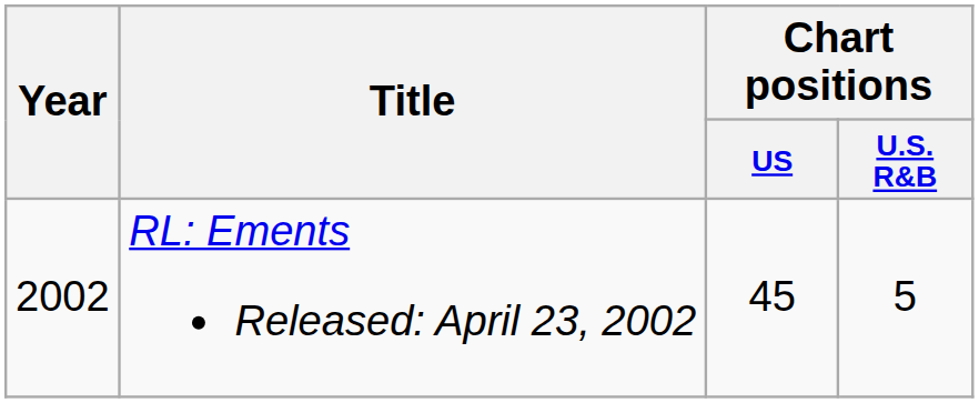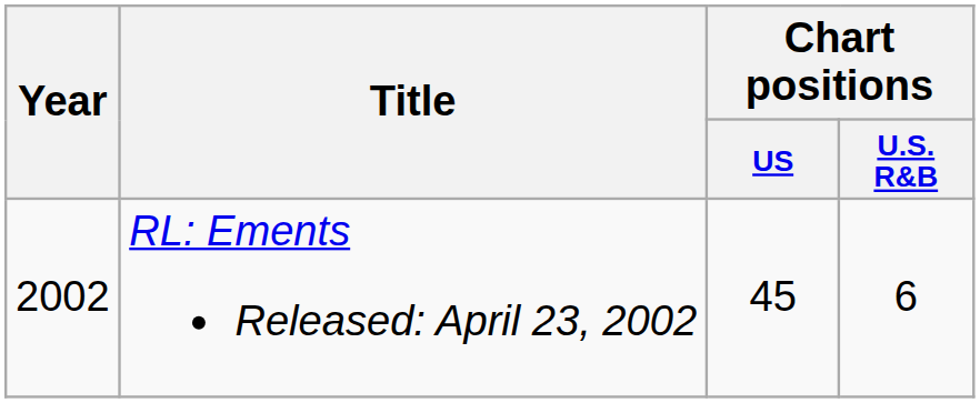 <table class="wikitable">
 <tr>
 <th rowspan="2">Year</th>
 <th rowspan="2">Title</th>
 <th colspan="2">Chart positions</th>
 </tr>
 <tr>
 <th style="width:4em;font-size:70%"><a href='#'>US</a></th>
 <th style="width:4em;font-size:70%"><a href='#'>U.S. R&B</a></th>
 </tr>
 <tr>
 <td>2002</td>
 <td><em><a href='#'>RL: Ements</a><br><ul><li>Released: April 23, 2002</li></ul></td>
 <td style="text-align:center;">45</td>
-<td style="text-align:center;">5</td>
+<td style="text-align:center;">6</td>
 </tr>
 </table>
